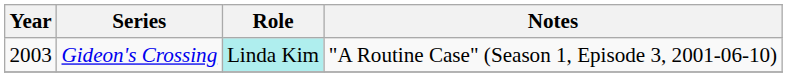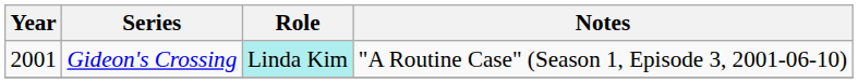 <table class="wikitable" border: gray solid 1px; order-collapse: collapse; center; width: auto>
 <tr>
 <th>Year</th>
 <th>Series</th>
 <th>Role</th>
 <th>Notes</th>
 </tr>
 <tr>
-<td>2003</td>
+<td>2001</td>
 <td><em><a href='#'>Gideon's Crossing</a></em></td>
 <td style="background: paleturquoise;">Linda Kim</td>
 <td>"A Routine Case" (Season 1, Episode 3, 2001-06-10)</td>
 </tr>
 <tr>
 </tr>
 </table>
